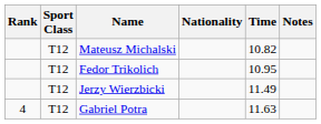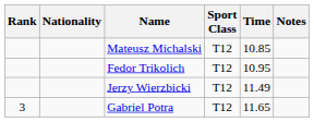 <table class="wikitable sortable" style="text-align:center">
 <tr>
 <th>Rank</th>
+<th>Nationality</th>
+<th>Name</th>
 <th>Sport<br>Class</th>
-<th>Name</th>
-<th>Nationality</th>
 <th>Time</th>
 <th>Notes</th>
 </tr>
 <tr>
 <td></td>
+<td align=left></td>
+<td align=left><a href='#'>Mateusz Michalski</a></td>
 <td>T12</td>
-<td align=left><a href='#'>Mateusz Michalski</a></td>
-<td align=left></td>
-<td>10.82</td>
+<td>10.85</td>
 <td></td>
 </tr>
 <tr>
 <td></td>
+<td align=left></td>
+<td align=left><a href='#'>Fedor Trikolich</a></td>
 <td>T12</td>
-<td align=left><a href='#'>Fedor Trikolich</a></td>
-<td align=left></td>
 <td>10.95</td>
 <td></td>
 </tr>
 <tr>
 <td></td>
+<td align=left></td>
+<td align=left><a href='#'>Jerzy Wierzbicki</a></td>
 <td>T12</td>
-<td align=left><a href='#'>Jerzy Wierzbicki</a></td>
-<td align=left></td>
 <td>11.49</td>
 <td></td>
 </tr>
 <tr>
-<td>4</td>
+<td>3</td>
+<td align=left></td>
+<td align=left><a href='#'>Gabriel Potra</a></td>
 <td>T12</td>
-<td align=left><a href='#'>Gabriel Potra</a></td>
-<td align=left></td>
-<td>11.63</td>
+<td>11.65</td>
 <td></td>
 </tr>
 </table>
